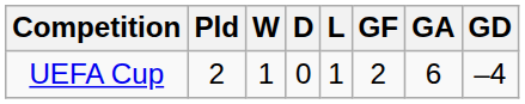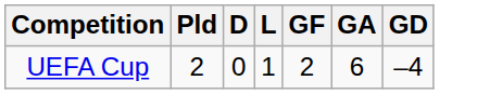 <table class="wikitable" style="text-align: center;">
 <tr>
 <th>Competition</th>
 <th>Pld</th>
-<th>W</th>
 <th>D</th>
 <th>L</th>
 <th>GF</th>
 <th>GA</th>
 <th>GD</th>
 </tr>
 <tr>
 <td><a href='#'>UEFA Cup</a></td>
 <td>2</td>
-<td>1</td>
 <td>0</td>
 <td>1</td>
 <td>2</td>
 <td>6</td>
 <td>–4</td>
 </tr>
 </table>
